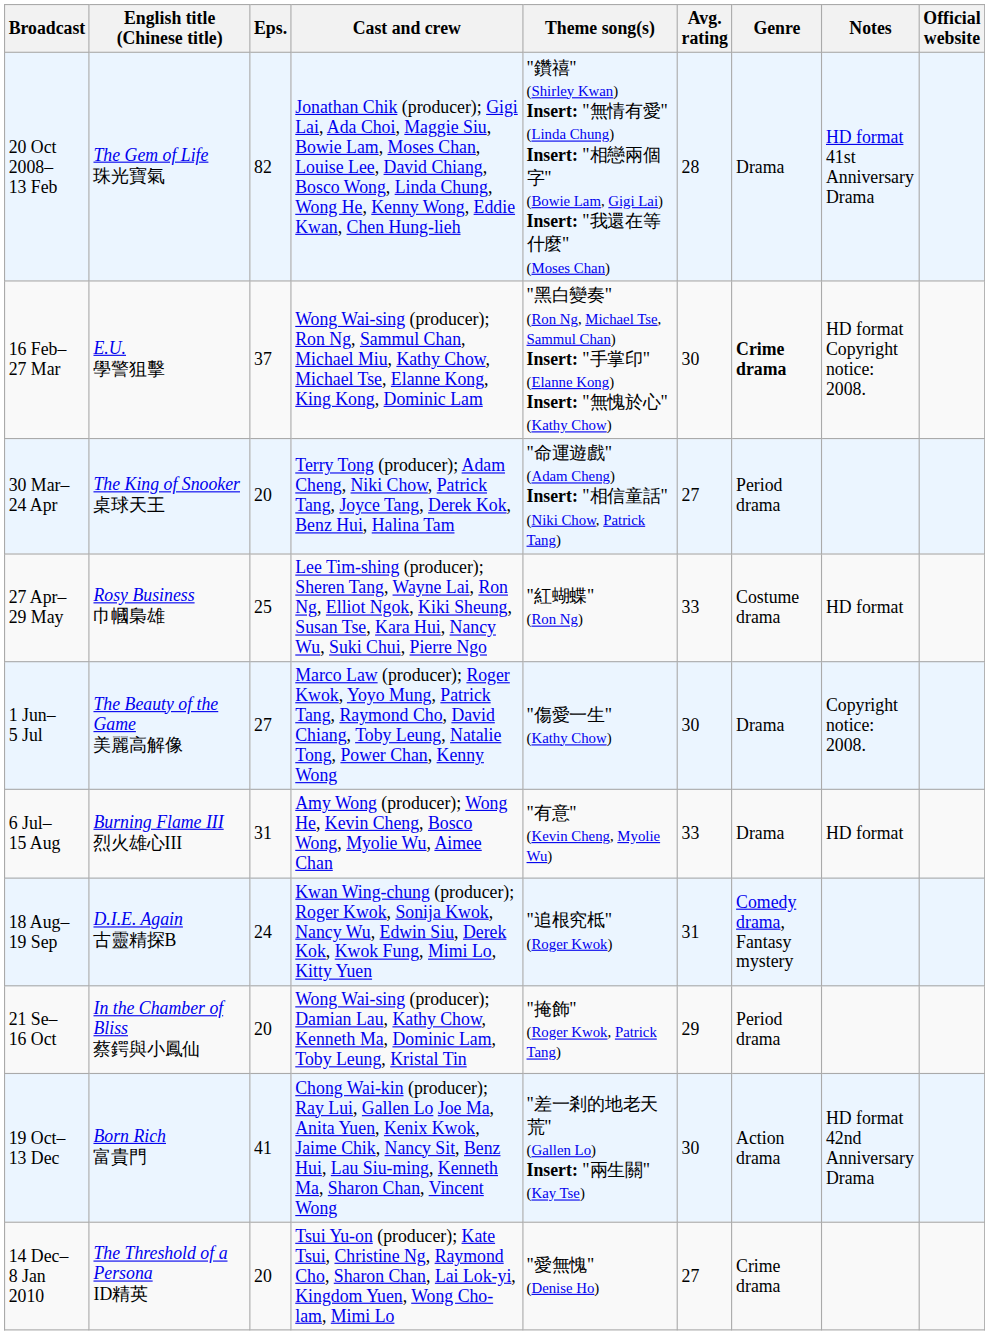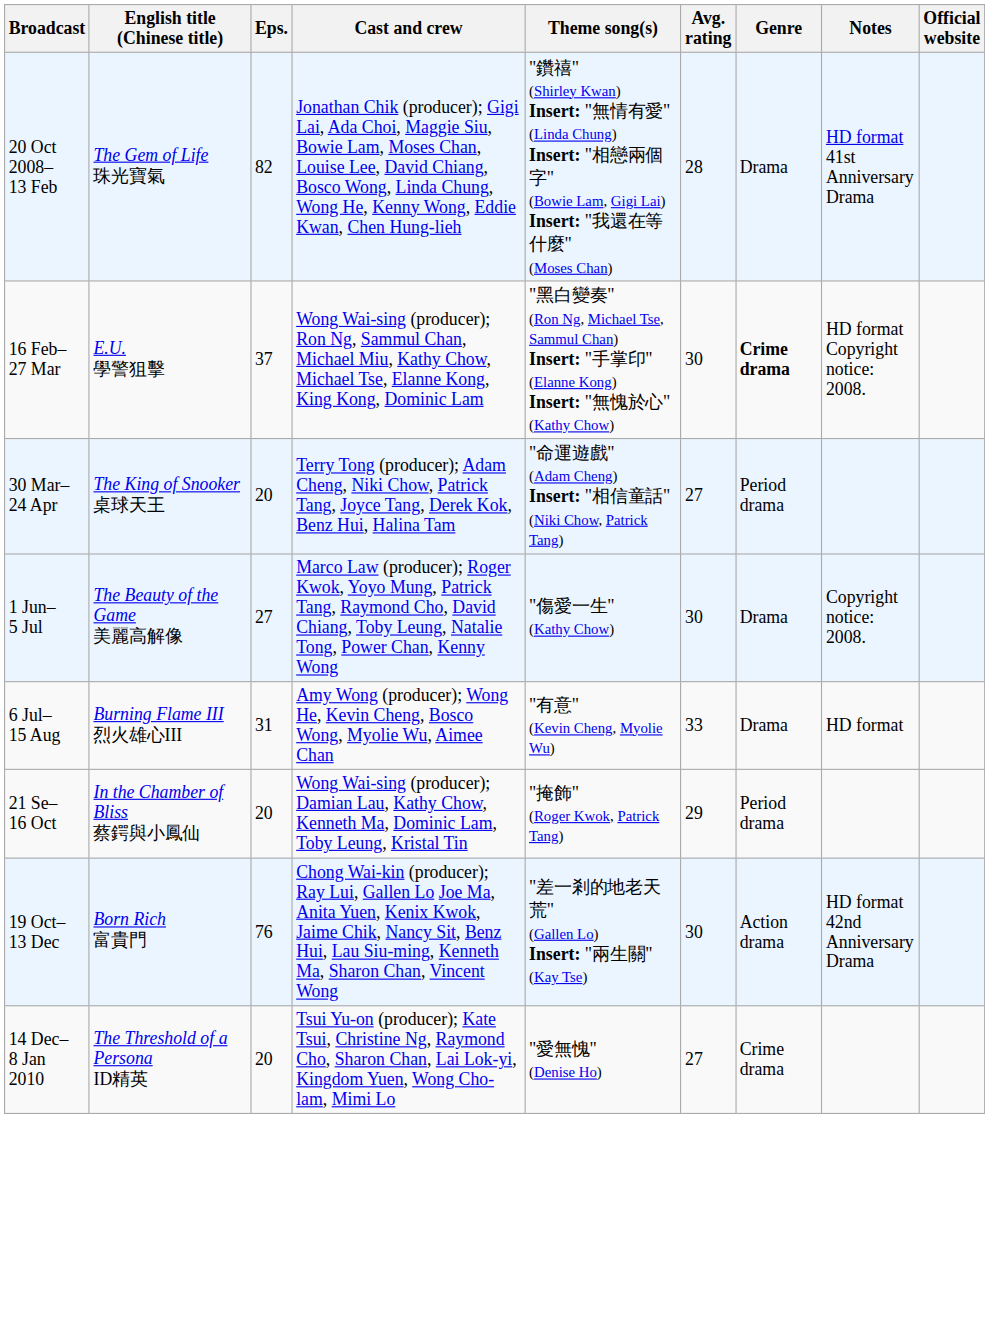 <table class="wikitable" width="100%" style="text-align: left">
 <tr>
 <th align=center width=8% bgcolor="silver">Broadcast</th>
 <th align=center width=20% bgcolor="silver">English title <br> (Chinese title)</th>
 <th align=center width=1% bgcolor="silver">Eps.</th>
 <th align=center width=30% bgcolor="silver">Cast and crew</th>
 <th align=center width=20% bgcolor="silver">Theme song(s)</th>
 <th align=center width=1% bgcolor="silver">Avg. rating</th>
 <th align=center width=10% bgcolor="silver">Genre</th>
 <th align=center width=15% bgcolor="silver">Notes</th>
 <th align=center width=1% bgcolor="silver">Official website</th>
 </tr>
 <tr ---- bgcolor="#ebf5ff">
 <td>20 Oct 2008–<br>13 Feb</td>
 <td><em><a href='#'>The Gem of Life</a></em> <br> 珠光寶氣</td>
 <td>82</td>
 <td><a href='#'>Jonathan Chik</a> (producer); <a href='#'>Gigi Lai</a>, <a href='#'>Ada Choi</a>, <a href='#'>Maggie Siu</a>, <a href='#'>Bowie Lam</a>, <a href='#'>Moses Chan</a>, <a href='#'>Louise Lee</a>, <a href='#'>David Chiang</a>, <a href='#'>Bosco Wong</a>, <a href='#'>Linda Chung</a>, <a href='#'>Wong He</a>, <a href='#'>Kenny Wong</a>, <a href='#'>Eddie Kwan</a>, <a href='#'>Chen Hung-lieh</a></td>
 <td>"鑽禧" <br> <small>(<a href='#'>Shirley Kwan</a>)</small> <br> <strong>Insert:</strong> "無情有愛" <br> <small>(<a href='#'>Linda Chung</a>)</small>  <br> <strong>Insert:</strong> "相戀兩個字" <br> <small>(<a href='#'>Bowie Lam</a>, <a href='#'>Gigi Lai</a>)</small> <br> <strong>Insert:</strong> "我還在等什麼" <br> <small>(<a href='#'>Moses Chan</a>)</small></td>
 <td>28</td>
 <td>Drama</td>
 <td><a href='#'>HD format</a><br>41st Anniversary Drama</td>
 <td></td>
 </tr>
 <tr>
 <td>16 Feb–<br>27 Mar</td>
 <td><em><a href='#'>E.U.</a></em> <br> 學警狙擊</td>
 <td>37</td>
 <td><a href='#'>Wong Wai-sing</a> (producer); <a href='#'>Ron Ng</a>, <a href='#'>Sammul Chan</a>, <a href='#'>Michael Miu</a>, <a href='#'>Kathy Chow</a>, <a href='#'>Michael Tse</a>, <a href='#'>Elanne Kong</a>, <a href='#'>King Kong</a>, <a href='#'>Dominic Lam</a></td>
 <td>"黑白變奏" <br> <small>(<a href='#'>Ron Ng</a>, <a href='#'>Michael Tse</a>, <a href='#'>Sammul Chan</a>)</small> <br> <strong>Insert:</strong> "手掌印" <br> <small>(<a href='#'>Elanne Kong</a>)</small><br> <strong>Insert:</strong> "無愧於心" <br> <small>(<a href='#'>Kathy Chow</a>)</small></td>
 <td>30</td>
 <td><strong>Crime drama</strong></td>
 <td>HD format<br>Copyright notice: 2008.</td>
 <td></td>
 </tr>
 <tr ---- bgcolor="#ebf5ff">
 <td>30 Mar–<br>24 Apr</td>
 <td><em><a href='#'>The King of Snooker</a></em> <br> 桌球天王</td>
 <td>20</td>
 <td><a href='#'>Terry Tong</a> (producer); <a href='#'>Adam Cheng</a>, <a href='#'>Niki Chow</a>, <a href='#'>Patrick Tang</a>, <a href='#'>Joyce Tang</a>, <a href='#'>Derek Kok</a>, <a href='#'>Benz Hui</a>, <a href='#'>Halina Tam</a></td>
 <td>"命運遊戲" <br><small>(<a href='#'>Adam Cheng</a>)</small> <br> <strong>Insert:</strong> "相信童話" <br> <small>(<a href='#'>Niki Chow</a>, <a href='#'>Patrick Tang</a>)</small></td>
 <td>27</td>
 <td>Period drama</td>
 <td></td>
 <td></td>
 </tr>
-<tr>
-<td>27 Apr–<br>29 May</td>
-<td><em><a href='#'>Rosy Business</a></em> <br> 巾幗梟雄</td>
-<td>25</td>
-<td><a href='#'>Lee Tim-shing</a> (producer); <a href='#'>Sheren Tang</a>, <a href='#'>Wayne Lai</a>, <a href='#'>Ron Ng</a>, <a href='#'>Elliot Ngok</a>, <a href='#'>Kiki Sheung</a>, <a href='#'>Susan Tse</a>, <a href='#'>Kara Hui</a>, <a href='#'>Nancy Wu</a>, <a href='#'>Suki Chui</a>, <a href='#'>Pierre Ngo</a></td>
-<td>"紅蝴蝶" <br> <small>(<a href='#'>Ron Ng</a>)</small></td>
-<td>33</td>
-<td>Costume drama</td>
-<td>HD format</td>
-<td></td>
-</tr>
 <tr ---- bgcolor="#ebf5ff">
 <td>1 Jun–<br>5 Jul</td>
 <td><em><a href='#'>The Beauty of the Game</a></em> <br> 美麗高解像</td>
 <td>27</td>
 <td><a href='#'>Marco Law</a> (producer); <a href='#'>Roger Kwok</a>, <a href='#'>Yoyo Mung</a>, <a href='#'>Patrick Tang</a>, <a href='#'>Raymond Cho</a>, <a href='#'>David Chiang</a>, <a href='#'>Toby Leung</a>, <a href='#'>Natalie Tong</a>, <a href='#'>Power Chan</a>, <a href='#'>Kenny Wong</a></td>
 <td>"傷愛一生" <br><small>(<a href='#'>Kathy Chow</a>)</small></td>
 <td>30</td>
 <td>Drama</td>
 <td>Copyright notice: 2008.</td>
 <td></td>
 </tr>
 <tr>
 <td>6 Jul–<br>15 Aug</td>
 <td><em><a href='#'>Burning Flame III</a></em> <br> 烈火雄心III</td>
 <td>31</td>
 <td><a href='#'>Amy Wong</a> (producer); <a href='#'>Wong He</a>, <a href='#'>Kevin Cheng</a>, <a href='#'>Bosco Wong</a>, <a href='#'>Myolie Wu</a>, <a href='#'>Aimee Chan</a></td>
 <td>"有意" <br> <small>(<a href='#'>Kevin Cheng</a>, <a href='#'>Myolie Wu</a>)</small></td>
 <td>33</td>
 <td>Drama</td>
 <td>HD format</td>
 <td></td>
 </tr>
-<tr ---- bgcolor="#ebf5ff">
-<td>18 Aug–<br>19 Sep</td>
-<td><em><a href='#'>D.I.E. Again</a></em> <br> 古靈精探B</td>
-<td>24</td>
-<td><a href='#'>Kwan Wing-chung</a> (producer); <a href='#'>Roger Kwok</a>, <a href='#'>Sonija Kwok</a>, <a href='#'>Nancy Wu</a>, <a href='#'>Edwin Siu</a>, <a href='#'>Derek Kok</a>, <a href='#'>Kwok Fung</a>, <a href='#'>Mimi Lo</a>, <a href='#'>Kitty Yuen</a></td>
-<td>"追根究柢" <br> <small>(<a href='#'>Roger Kwok</a>)</small></td>
-<td>31</td>
-<td><a href='#'>Comedy drama</a>, Fantasy mystery</td>
-<td></td>
-<td></td>
-</tr>
 <tr>
 <td>21 Se–<br>16 Oct</td>
 <td><em><a href='#'>In the Chamber of Bliss</a></em> <br> 蔡鍔與小鳳仙</td>
 <td>20</td>
 <td><a href='#'>Wong Wai-sing</a> (producer); <a href='#'>Damian Lau</a>, <a href='#'>Kathy Chow</a>, <a href='#'>Kenneth Ma</a>, <a href='#'>Dominic Lam</a>, <a href='#'>Toby Leung</a>, <a href='#'>Kristal Tin</a></td>
 <td>"掩飾" <br><small>(<a href='#'>Roger Kwok</a>, <a href='#'>Patrick Tang</a>)</small></td>
 <td>29</td>
 <td>Period drama</td>
 <td></td>
 <td></td>
 </tr>
 <tr ---- bgcolor="#ebf5ff">
 <td>19 Oct–<br>13 Dec</td>
 <td><em><a href='#'>Born Rich</a></em> <br> 富貴門</td>
-<td>41</td>
+<td>76</td>
 <td><a href='#'>Chong Wai-kin</a> (producer); <a href='#'>Ray Lui</a>, <a href='#'>Gallen Lo</a> <a href='#'>Joe Ma</a>, <a href='#'>Anita Yuen</a>, <a href='#'>Kenix Kwok</a>, <a href='#'>Jaime Chik</a>, <a href='#'>Nancy Sit</a>, <a href='#'>Benz Hui</a>, <a href='#'>Lau Siu-ming</a>, <a href='#'>Kenneth Ma</a>, <a href='#'>Sharon Chan</a>, <a href='#'>Vincent Wong</a></td>
 <td>"差一剎的地老天荒" <br><small>(<a href='#'>Gallen Lo</a>)</small> <br> <strong>Insert:</strong> "兩生關" <br> <small>(<a href='#'>Kay Tse</a>)</small></td>
 <td>30</td>
 <td>Action drama</td>
 <td>HD format<br>42nd Anniversary Drama</td>
 <td></td>
 </tr>
 <tr>
 <td>14 Dec–<br>8 Jan 2010</td>
 <td><em><a href='#'>The Threshold of a Persona</a></em> <br> ID精英</td>
 <td>20</td>
 <td><a href='#'>Tsui Yu-on</a> (producer); <a href='#'>Kate Tsui</a>, <a href='#'>Christine Ng</a>, <a href='#'>Raymond Cho</a>, <a href='#'>Sharon Chan</a>, <a href='#'>Lai Lok-yi</a>, <a href='#'>Kingdom Yuen</a>, <a href='#'>Wong Cho-lam</a>, <a href='#'>Mimi Lo</a></td>
 <td>"愛無愧" <br> <small>(<a href='#'>Denise Ho</a>)</small></td>
 <td>27</td>
 <td>Crime drama</td>
 <td></td>
 <td></td>
 </tr>
 </table>
